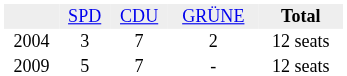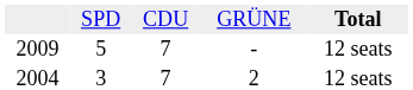 <table border="0" cellpadding="2" cellspacing="0" width="300">
 <tr bgcolor="#eeeeee" align="center">
 <td></td>
 <td><a href='#'>SPD</a></td>
 <td><a href='#'>CDU</a></td>
 <td><a href='#'>GRÜNE</a></td>
 <td><strong>Total</strong></td>
 </tr>
 <tr align="center">
+<td>2009</td>
+<td>5</td>
+<td>7</td>
+<td>-</td>
+<td>12 seats</td>
+</tr>
+<tr align="center">
 <td>2004</td>
 <td>3</td>
 <td>7</td>
 <td>2</td>
 <td>12 seats</td>
 </tr>
-<tr align="center">
-<td>2009</td>
-<td>5</td>
-<td>7</td>
-<td>-</td>
-<td>12 seats</td>
-</tr>
 </table>
